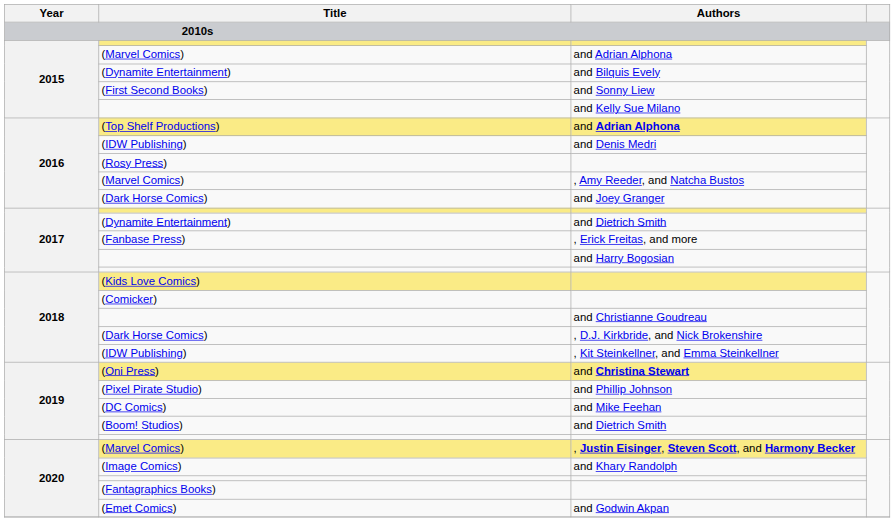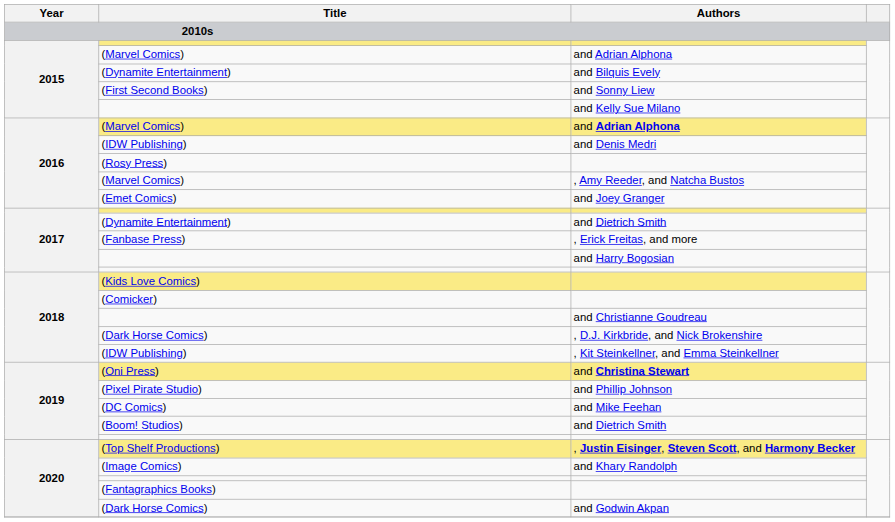 <table class="wikitable sortable" style="text-align:left;">
 <tr>
 <th scope="col" style="width:8%;">Year</th>
 <th scope="col" style="width:40%;">Title</th>
 <th scope="col" style="width:25%;">Authors</th>
 <th scope="col" style="width:2%;" class="unsortable"></th>
 </tr>
 <tr>
 <td colspan=4 data-sort-value="ω" style="background-color:#CACCD0; font-weight:bold; padding-left:20%">2010s</td>
 </tr>
 <tr>
 <th scope="row" rowspan=5 style="text-align:center">2015</th>
 <td style="background:#FAEB86;"></td>
 <td style="background:#FAEB86;"></td>
 <td rowspan=5></td>
 </tr>
 <tr>
 <td style="background:;"> (<a href='#'>Marvel Comics</a>)</td>
 <td style="background:;"> and <a href='#'>Adrian Alphona</a></td>
 </tr>
 <tr>
 <td style="background:;"> (<a href='#'>Dynamite Entertainment</a>)</td>
 <td style="background:;"> and <a href='#'>Bilquis Evely</a></td>
 </tr>
 <tr>
 <td style="background:;"> (<a href='#'>First Second Books</a>)</td>
 <td style="background:;"> and <a href='#'>Sonny Liew</a></td>
 </tr>
 <tr>
 <td style="background:;"></td>
 <td style="background:;"> and <a href='#'>Kelly Sue Milano</a></td>
 </tr>
 <tr>
 <th scope="row" rowspan=5 style="text-align:center">2016</th>
-<td style="background:#FAEB86;"> (<a href='#'>Top Shelf Productions</a>)</td>
+<td style="background:#FAEB86;"> (<a href='#'>Marvel Comics</a>)</td>
 <td style="background:#FAEB86;"> and <strong><a href='#'>Adrian Alphona</a></strong></td>
 <td rowspan=5></td>
 </tr>
 <tr>
 <td style="background:;"> (<a href='#'>IDW Publishing</a>)</td>
 <td style="background:;"> and <a href='#'>Denis Medri</a></td>
 </tr>
 <tr>
 <td style="background:;"> (<a href='#'>Rosy Press</a>)</td>
 <td style="background:;"></td>
 </tr>
 <tr>
 <td style="background:;"> (<a href='#'>Marvel Comics</a>)</td>
 <td style="background:;">, <a href='#'>Amy Reeder</a>, and <a href='#'>Natcha Bustos</a></td>
 </tr>
 <tr>
-<td style="background:;"> (<a href='#'>Dark Horse Comics</a>)</td>
+<td style="background:;"> (<a href='#'>Emet Comics</a>)</td>
 <td style="background:;"> and <a href='#'>Joey Granger</a></td>
 </tr>
 <tr>
 <th scope="row" rowspan=5 style="text-align:center">2017</th>
 <td style="background:#FAEB86;"></td>
 <td style="background:#FAEB86;"></td>
 <td rowspan=5></td>
 </tr>
 <tr>
 <td style="background:;"> (<a href='#'>Dynamite Entertainment</a>)</td>
 <td style="background:;"> and <a href='#'>Dietrich Smith</a></td>
 </tr>
 <tr>
 <td style="background:;"> (<a href='#'>Fanbase Press</a>)</td>
 <td style="background:;">, <a href='#'>Erick Freitas</a>, and more</td>
 </tr>
 <tr>
 <td style="background:;"></td>
 <td style="background:;"> and <a href='#'>Harry Bogosian</a></td>
 </tr>
 <tr>
 <td style="background:;"></td>
 <td style="background:;"></td>
 </tr>
 <tr>
 <th scope="row" rowspan=5 style="text-align:center">2018</th>
 <td style="background:#FAEB86;"> (<a href='#'>Kids Love Comics</a>)</td>
 <td style="background:#FAEB86;"></td>
 <td rowspan=5></td>
 </tr>
 <tr>
 <td style="background:;"> (<a href='#'>Comicker</a>)</td>
 <td style="background:;"></td>
 </tr>
 <tr>
 <td style="background:;"></td>
 <td style="background:;"> and <a href='#'>Christianne Goudreau</a></td>
 </tr>
 <tr>
 <td style="background:;"> (<a href='#'>Dark Horse Comics</a>)</td>
 <td style="background:;">, <a href='#'>D.J. Kirkbride</a>, and <a href='#'>Nick Brokenshire</a></td>
 </tr>
 <tr>
 <td style="background:;"> (<a href='#'>IDW Publishing</a>)</td>
 <td style="background:;">, <a href='#'>Kit Steinkellner</a>, and <a href='#'>Emma Steinkellner</a></td>
 </tr>
 <tr>
 <th scope="row" rowspan=5 style="text-align:center">2019</th>
 <td style="background:#FAEB86;"> (<a href='#'>Oni Press</a>)</td>
 <td style="background:#FAEB86;"> and <strong><a href='#'>Christina Stewart</a></strong></td>
 <td rowspan=5></td>
 </tr>
 <tr>
 <td style="background:;"> (<a href='#'>Pixel Pirate Studio</a>)</td>
 <td style="background:;"> and <a href='#'>Phillip Johnson</a></td>
 </tr>
 <tr>
 <td style="background:;"> (<a href='#'>DC Comics</a>)</td>
 <td style="background:;"> and <a href='#'>Mike Feehan</a></td>
 </tr>
 <tr>
 <td style="background:;"> (<a href='#'>Boom! Studios</a>)</td>
 <td style="background:;"> and <a href='#'>Dietrich Smith</a></td>
 </tr>
 <tr>
 <td style="background:;"></td>
 <td style="background:;"></td>
 </tr>
 <tr>
 <th scope="row" rowspan=5 style="text-align:center">2020</th>
-<td style="background:#FAEB86;"> (<a href='#'>Marvel Comics</a>)</td>
+<td style="background:#FAEB86;"> (<a href='#'>Top Shelf Productions</a>)</td>
 <td style="background:#FAEB86;">, <strong><a href='#'>Justin Eisinger</a></strong>, <strong><a href='#'>Steven Scott</a></strong>, and <strong><a href='#'>Harmony Becker</a></strong></td>
 <td rowspan=5></td>
 </tr>
 <tr>
 <td style="background:;"> (<a href='#'>Image Comics</a>)</td>
 <td style="background:;"> and <a href='#'>Khary Randolph</a></td>
 </tr>
 <tr>
 <td style="background:;"></td>
 <td style="background:;"></td>
 </tr>
 <tr>
 <td style="background:;"> (<a href='#'>Fantagraphics Books</a>)</td>
 <td style="background:;"></td>
 </tr>
 <tr>
-<td style="background:;"> (<a href='#'>Emet Comics</a>)</td>
+<td style="background:;"> (<a href='#'>Dark Horse Comics</a>)</td>
 <td style="background:;"> and <a href='#'>Godwin Akpan</a></td>
 </tr>
 <tr>
 </tr>
 </table>
